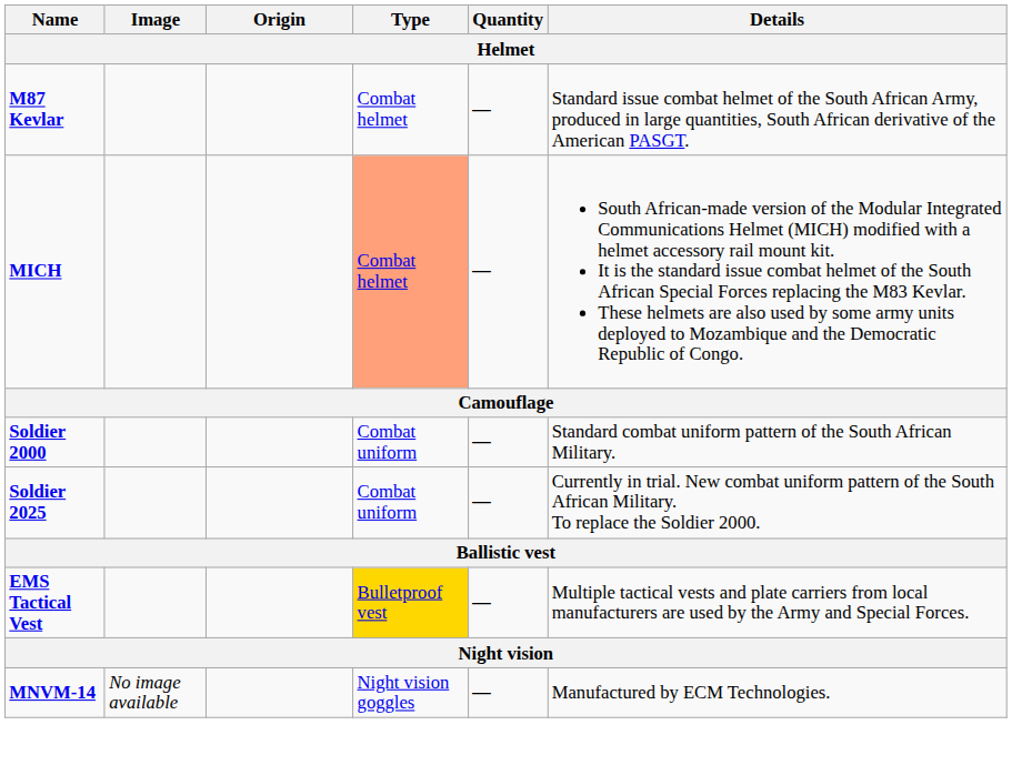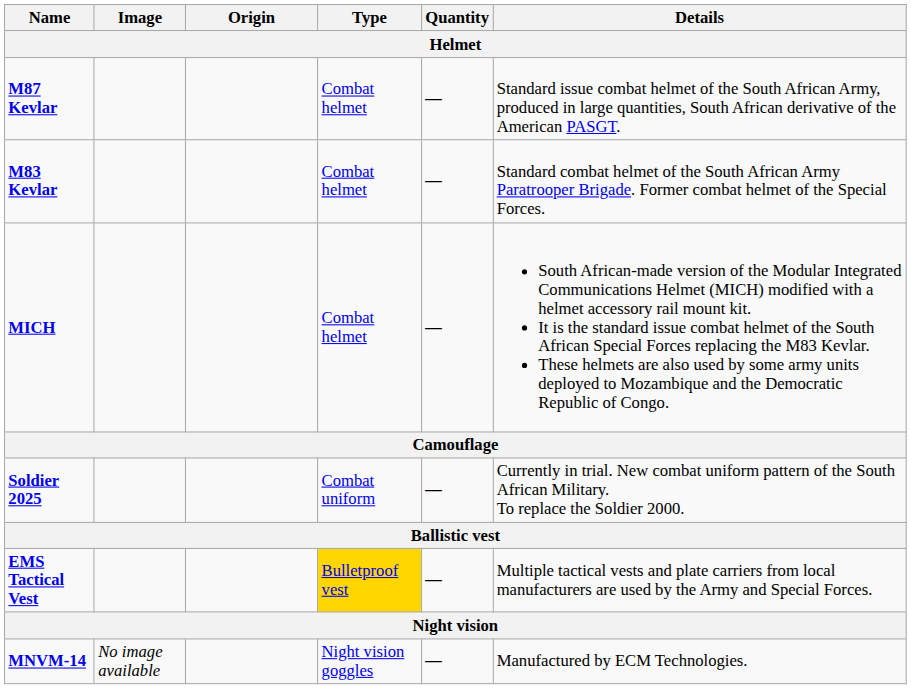 <table class="wikitable">
 <tr bgco>
 <th>Name</th>
 <th>Image</th>
 <th scope="col" style="width: 120px;">Origin</th>
 <th>Type</th>
 <th>Quantity</th>
 <th>Details</th>
 </tr>
 <tr>
 <th colspan="6">Helmet</th>
 </tr>
 <tr>
 <td><strong><a href='#'>M87 Kevlar</a></strong></td>
 <td></td>
 <td><small></small></td>
 <td><a href='#'>Combat helmet</a></td>
 <td><strong><em>—</em></strong></td>
 <td><br>Standard issue combat helmet of the South African Army, produced in large quantities, South African derivative of the American <a href='#'>PASGT</a>.</td>
 </tr>
 <tr>
+<td><a href='#'><strong>M83 Kevlar</strong></a></td>
+<td></td>
+<td><small></small></td>
+<td><a href='#'>Combat helmet</a></td>
+<td><strong><em>—</em></strong></td>
+<td><br>Standard combat helmet of the South African Army <a href='#'>Paratrooper Brigade</a>. Former combat helmet of the Special Forces.</td>
+</tr>
+<tr>
 <td><a href='#'><strong>MICH</strong></a></td>
 <td></td>
 <td><small></small><small></small></td>
-<td style="background: lightsalmon;"><a href='#'>Combat helmet</a></td>
+<td><a href='#'>Combat helmet</a></td>
 <td><strong><em>—</em></strong></td>
 <td><br><ul><li>South African-made version of the Modular Integrated Communications Helmet (MICH) modified with a helmet accessory rail mount kit.</li><li>It is the standard issue combat helmet of the South African Special Forces replacing the M83 Kevlar.</li><li>These helmets are also used by some army units deployed to Mozambique and the Democratic Republic of Congo.</li></ul></td>
 </tr>
 <tr>
 <th colspan="6">Camouflage</th>
-</tr>
-<tr>
-<td><strong><a href='#'>Soldier 2000</a></strong></td>
-<td></td>
-<td><small></small></td>
-<td><a href='#'>Combat uniform</a></td>
-<td><strong><em>—</em></strong></td>
-<td>Standard combat uniform pattern of the South African Military.</td>
 </tr>
 <tr>
 <td><strong><a href='#'>Soldier 2025</a></strong></td>
 <td></td>
 <td><small></small></td>
 <td><a href='#'>Combat uniform</a></td>
 <td><strong><em>—</em></strong></td>
 <td>Currently in trial. New combat uniform pattern of the South African Military.<br>To replace the Soldier 2000.</td>
 </tr>
 <tr>
 <th colspan="6">Ballistic vest</th>
 </tr>
 <tr>
 <td><strong><a href='#'>EMS Tactical Vest</a></strong></td>
 <td></td>
 <td><small></small></td>
 <td style="background: gold;"><a href='#'>Bulletproof vest</a></td>
 <td><strong><em>—</em></strong></td>
 <td>Multiple tactical vests and plate carriers from local manufacturers are used by the Army and Special Forces.</td>
 </tr>
 <tr>
 <th colspan="6">Night vision</th>
 </tr>
 <tr>
 <td><strong><a href='#'>MNVM-14</a></strong></td>
 <td><em>No image available</em></td>
 <td><small></small></td>
 <td><a href='#'>Night vision goggles</a></td>
 <td><strong><em>—</em></strong></td>
 <td>Manufactured by ECM Technologies.</td>
 </tr>
 </table>
